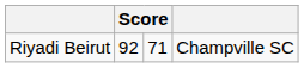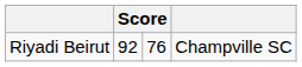 <table class="wikitable">
 <tr>
 <th></th>
 <th colspan="2">Score</th>
 <th></th>
 </tr>
 <tr>
 <td>Riyadi Beirut</td>
 <td>92</td>
-<td>71</td>
+<td>76</td>
 <td>Champville SC</td>
 </tr>
 </table>
